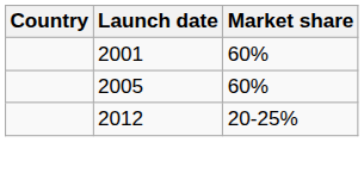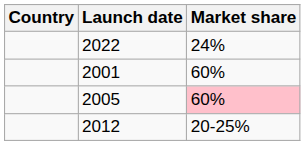 <table class="wikitable">
 <tr>
 <th>Country</th>
 <th>Launch date</th>
 <th>Market share</th>
+</tr>
+<tr>
+<td></td>
+<td>2022</td>
+<td>24%</td>
 </tr>
 <tr>
 <td></td>
 <td>2001</td>
 <td>60%</td>
 </tr>
 <tr>
 <td></td>
 <td>2005</td>
-<td>60%</td>
+<td style="background: pink;">60%</td>
 </tr>
 <tr>
 <td></td>
 <td>2012</td>
 <td>20-25%</td>
 </tr>
 </table>
